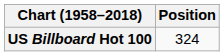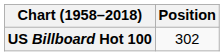 <table class="wikitable plainrowheaders">
 <tr>
 <th>Chart (1958–2018)</th>
 <th>Position</th>
 </tr>
 <tr>
 <th scope="row">US <em>Billboard</em> Hot 100</th>
-<td style="text-align:center;">324</td>
+<td style="text-align:center;">302</td>
 </tr>
 </table>
